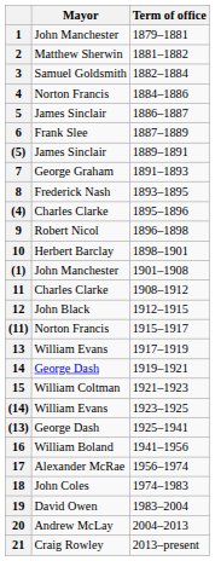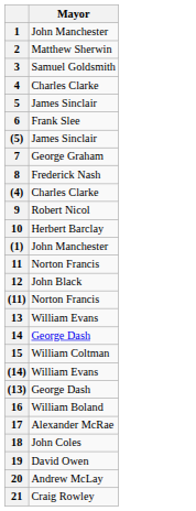 <table class="wikitable">
 <tr>
 <th></th>
 <th>Mayor</th>
-<th>Term of office</th>
 </tr>
 <tr>
 <th>1</th>
 <td>John Manchester</td>
-<td>1879–1881</td>
 </tr>
 <tr>
 <th>2</th>
 <td>Matthew Sherwin</td>
-<td>1881–1882</td>
 </tr>
 <tr>
 <th>3</th>
 <td>Samuel Goldsmith</td>
-<td>1882–1884</td>
 </tr>
 <tr>
 <th>4</th>
-<td>Norton Francis</td>
-<td>1884–1886</td>
+<td>Charles Clarke</td>
 </tr>
 <tr>
 <th>5</th>
 <td>James Sinclair</td>
-<td>1886–1887</td>
 </tr>
 <tr>
 <th>6</th>
 <td>Frank Slee</td>
-<td>1887–1889</td>
 </tr>
 <tr>
 <th>(5)</th>
 <td>James Sinclair</td>
-<td>1889–1891</td>
 </tr>
 <tr>
 <th>7</th>
 <td>George Graham</td>
-<td>1891–1893</td>
 </tr>
 <tr>
 <th>8</th>
 <td>Frederick Nash</td>
-<td>1893–1895</td>
 </tr>
 <tr>
 <th>(4)</th>
 <td>Charles Clarke</td>
-<td>1895–1896</td>
 </tr>
 <tr>
 <th>9</th>
 <td>Robert Nicol</td>
-<td>1896–1898</td>
 </tr>
 <tr>
 <th>10</th>
 <td>Herbert Barclay</td>
-<td>1898–1901</td>
 </tr>
 <tr>
 <th>(1)</th>
 <td>John Manchester</td>
-<td>1901–1908</td>
 </tr>
 <tr>
 <th>11</th>
-<td>Charles Clarke</td>
-<td>1908–1912</td>
+<td>Norton Francis</td>
 </tr>
 <tr>
 <th>12</th>
 <td>John Black</td>
-<td>1912–1915</td>
 </tr>
 <tr>
 <th>(11)</th>
 <td>Norton Francis</td>
-<td>1915–1917</td>
 </tr>
 <tr>
 <th>13</th>
 <td>William Evans</td>
-<td>1917–1919</td>
 </tr>
 <tr>
 <th>14</th>
 <td><a href='#'>George Dash</a></td>
-<td>1919–1921</td>
 </tr>
 <tr>
 <th>15</th>
 <td>William Coltman</td>
-<td>1921–1923</td>
 </tr>
 <tr>
 <th>(14)</th>
 <td>William Evans</td>
-<td>1923–1925</td>
 </tr>
 <tr>
 <th>(13)</th>
 <td>George Dash</td>
-<td>1925–1941</td>
 </tr>
 <tr>
 <th>16</th>
 <td>William Boland</td>
-<td>1941–1956</td>
 </tr>
 <tr>
 <th>17</th>
 <td>Alexander McRae</td>
-<td>1956–1974</td>
 </tr>
 <tr>
 <th>18</th>
 <td>John Coles</td>
-<td>1974–1983</td>
 </tr>
 <tr>
 <th>19</th>
 <td>David Owen</td>
-<td>1983–2004</td>
 </tr>
 <tr>
 <th>20</th>
 <td>Andrew McLay</td>
-<td>2004–2013</td>
 </tr>
 <tr>
 <th>21</th>
 <td>Craig Rowley</td>
-<td>2013–present</td>
 </tr>
 </table>
